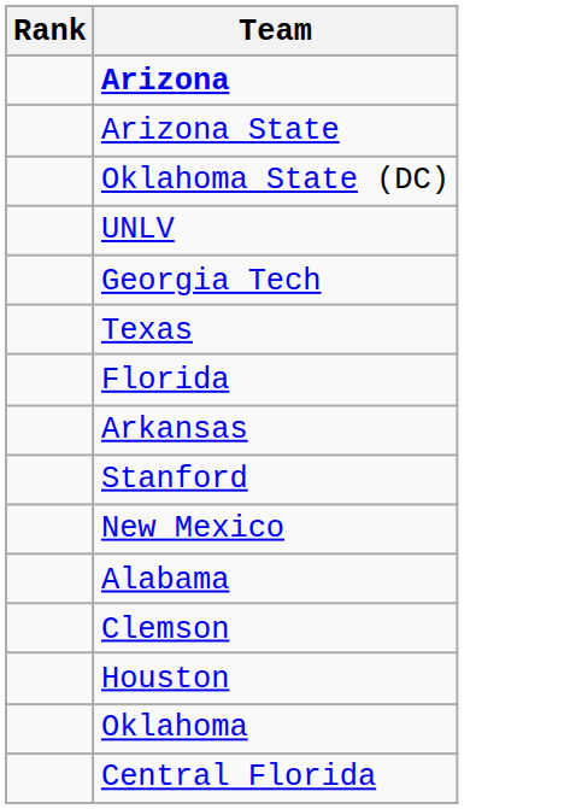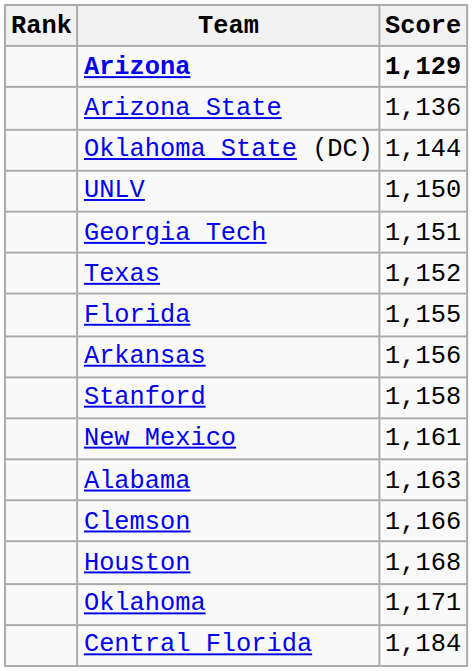 <table class="wikitable sortable" style="text-align:center">
 <tr>
 <th dat-sort-type=number>Rank</th>
 <th>Team</th>
+<th>Score</th>
 </tr>
 <tr>
 <td></td>
 <td align=left><strong><a href='#'>Arizona</a></strong></td>
+<td><strong>1,129</strong></td>
 </tr>
 <tr>
 <td></td>
 <td align=left><a href='#'>Arizona State</a></td>
+<td>1,136</td>
 </tr>
 <tr>
 <td></td>
 <td align=left><a href='#'>Oklahoma State</a> (DC)</td>
+<td>1,144</td>
 </tr>
 <tr>
 <td></td>
 <td align=left><a href='#'>UNLV</a></td>
+<td>1,150</td>
 </tr>
 <tr>
 <td></td>
 <td align=left><a href='#'>Georgia Tech</a></td>
+<td>1,151</td>
 </tr>
 <tr>
 <td></td>
 <td align=left><a href='#'>Texas</a></td>
+<td>1,152</td>
 </tr>
 <tr>
 <td></td>
 <td align=left><a href='#'>Florida</a></td>
+<td>1,155</td>
 </tr>
 <tr>
 <td></td>
 <td align=left><a href='#'>Arkansas</a></td>
+<td>1,156</td>
 </tr>
 <tr>
 <td></td>
 <td align=left><a href='#'>Stanford</a></td>
+<td>1,158</td>
 </tr>
 <tr>
 <td></td>
 <td align=left><a href='#'>New Mexico</a></td>
+<td>1,161</td>
 </tr>
 <tr>
 <td></td>
 <td align=left><a href='#'>Alabama</a></td>
+<td>1,163</td>
 </tr>
 <tr>
 <td></td>
 <td align=left><a href='#'>Clemson</a></td>
+<td>1,166</td>
 </tr>
 <tr>
 <td></td>
 <td align=left><a href='#'>Houston</a></td>
+<td>1,168</td>
 </tr>
 <tr>
 <td></td>
 <td align=left><a href='#'>Oklahoma</a></td>
+<td>1,171</td>
 </tr>
 <tr>
 <td></td>
 <td align=left><a href='#'>Central Florida</a></td>
+<td>1,184</td>
 </tr>
 </table>
